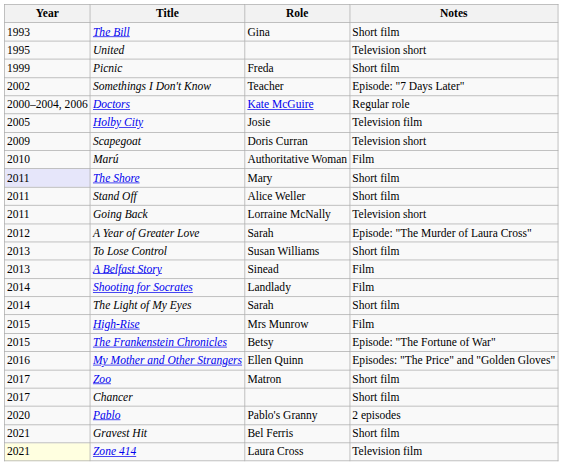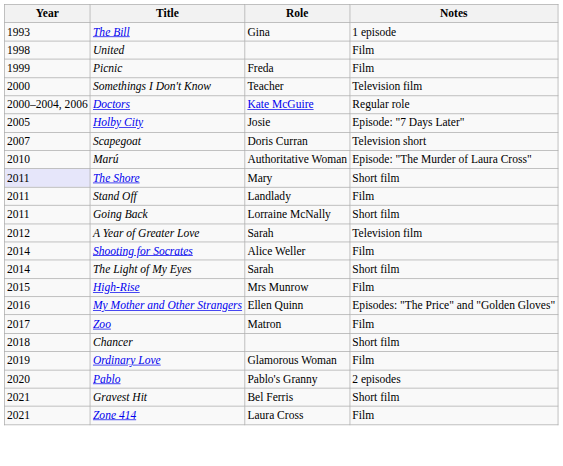 <table class="wikitable">
 <tr>
 <th>Year</th>
 <th>Title</th>
 <th>Role</th>
 <th>Notes</th>
 </tr>
 <tr>
 <td>1993</td>
 <td><em><a href='#'>The Bill</a></em></td>
 <td>Gina</td>
-<td>Short film</td>
+<td>1 episode</td>
 </tr>
 <tr>
-<td>1995</td>
+<td>1998</td>
 <td><em>United</em></td>
 <td></td>
-<td>Television short</td>
+<td>Film</td>
 </tr>
 <tr>
 <td>1999</td>
 <td><em>Picnic</em></td>
 <td>Freda</td>
-<td>Short film</td>
+<td>Film</td>
 </tr>
 <tr>
-<td>2002</td>
+<td>2000</td>
 <td><em>Somethings I Don't Know</em></td>
 <td>Teacher</td>
-<td>Episode: "7 Days Later"</td>
+<td>Television film</td>
 </tr>
 <tr>
 <td>2000–2004, 2006</td>
 <td><em><a href='#'>Doctors</a></em></td>
 <td><a href='#'>Kate McGuire</a></td>
 <td>Regular role</td>
 </tr>
 <tr>
 <td>2005</td>
 <td><em><a href='#'>Holby City</a></em></td>
 <td>Josie</td>
-<td>Television film</td>
+<td>Episode: "7 Days Later"</td>
 </tr>
 <tr>
-<td>2009</td>
+<td>2007</td>
 <td><em>Scapegoat</em></td>
 <td>Doris Curran</td>
 <td>Television short</td>
 </tr>
 <tr>
 <td>2010</td>
 <td><em>Marú</em></td>
 <td>Authoritative Woman</td>
-<td>Film</td>
+<td>Episode: "The Murder of Laura Cross"</td>
 </tr>
 <tr>
 <td style="background: lavender;">2011</td>
 <td><em><a href='#'>The Shore</a></em></td>
 <td>Mary</td>
 <td>Short film</td>
 </tr>
 <tr>
 <td>2011</td>
 <td><em>Stand Off</em></td>
-<td>Alice Weller</td>
-<td>Short film</td>
+<td>Landlady</td>
+<td>Film</td>
 </tr>
 <tr>
 <td>2011</td>
 <td><em>Going Back</em></td>
 <td>Lorraine McNally</td>
-<td>Television short</td>
+<td>Short film</td>
 </tr>
 <tr>
 <td>2012</td>
 <td><em>A Year of Greater Love</em></td>
 <td>Sarah</td>
-<td>Episode: "The Murder of Laura Cross"</td>
-</tr>
-<tr>
-<td>2013</td>
-<td><em>To Lose Control</em></td>
-<td>Susan Williams</td>
-<td>Short film</td>
-</tr>
-<tr>
-<td>2013</td>
-<td><em><a href='#'>A Belfast Story</a></em></td>
-<td>Sinead</td>
-<td>Film</td>
+<td>Television film</td>
 </tr>
 <tr>
 <td>2014</td>
 <td><em><a href='#'>Shooting for Socrates</a></em></td>
-<td>Landlady</td>
+<td>Alice Weller</td>
 <td>Film</td>
 </tr>
 <tr>
 <td>2014</td>
 <td><em>The Light of My Eyes</em></td>
 <td>Sarah</td>
 <td>Short film</td>
 </tr>
 <tr>
 <td>2015</td>
 <td><em><a href='#'>High-Rise</a></em></td>
 <td>Mrs Munrow</td>
 <td>Film</td>
 </tr>
 <tr>
-<td>2015</td>
-<td><em><a href='#'>The Frankenstein Chronicles</a></em></td>
-<td>Betsy</td>
-<td>Episode: "The Fortune of War"</td>
-</tr>
-<tr>
 <td>2016</td>
 <td><em><a href='#'>My Mother and Other Strangers</a></em></td>
 <td>Ellen Quinn</td>
 <td>Episodes: "The Price" and "Golden Gloves"</td>
 </tr>
 <tr>
 <td>2017</td>
 <td><em><a href='#'>Zoo</a></em></td>
 <td>Matron</td>
+<td>Film</td>
+</tr>
+<tr>
+<td>2018</td>
+<td><em>Chancer</em></td>
+<td></td>
 <td>Short film</td>
 </tr>
 <tr>
-<td>2017</td>
-<td><em>Chancer</em></td>
-<td></td>
-<td>Short film</td>
+<td>2019</td>
+<td><em><a href='#'>Ordinary Love</a></em></td>
+<td>Glamorous Woman</td>
+<td>Film</td>
 </tr>
 <tr>
 <td>2020</td>
 <td><em><a href='#'>Pablo</a></em></td>
 <td>Pablo's Granny</td>
 <td>2 episodes</td>
 </tr>
 <tr>
 <td>2021</td>
 <td><em>Gravest Hit</em></td>
 <td>Bel Ferris</td>
 <td>Short film</td>
 </tr>
 <tr>
-<td style="background: lightyellow;">2021</td>
+<td>2021</td>
 <td><em><a href='#'>Zone 414</a></em></td>
 <td>Laura Cross</td>
-<td>Television film</td>
+<td>Film</td>
 </tr>
 </table>
